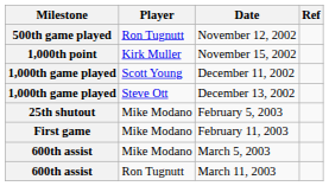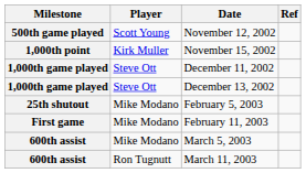 <table class="wikitable">
 <tr>
 <th scope="col">Milestone</th>
 <th scope="col">Player</th>
 <th scope="col">Date</th>
 <th scope="col">Ref</th>
 </tr>
 <tr>
 <th>500th game played</th>
-<td><a href='#'>Ron Tugnutt</a></td>
+<td><a href='#'>Scott Young</a></td>
 <td>November 12, 2002</td>
 <td></td>
 </tr>
 <tr>
 <th>1,000th point</th>
 <td><a href='#'>Kirk Muller</a></td>
 <td>November 15, 2002</td>
 <td></td>
 </tr>
 <tr>
 <th>1,000th game played</th>
-<td><a href='#'>Scott Young</a></td>
+<td><a href='#'>Steve Ott</a></td>
 <td>December 11, 2002</td>
 <td></td>
 </tr>
 <tr>
 <th>1,000th game played</th>
 <td><a href='#'>Steve Ott</a></td>
 <td>December 13, 2002</td>
 <td></td>
 </tr>
 <tr>
 <th>25th shutout</th>
 <td>Mike Modano</td>
 <td>February 5, 2003</td>
 <td></td>
 </tr>
 <tr>
 <th>First game</th>
 <td>Mike Modano</td>
 <td>February 11, 2003</td>
 <td></td>
 </tr>
 <tr>
 <th>600th assist</th>
 <td>Mike Modano</td>
 <td>March 5, 2003</td>
 <td></td>
 </tr>
 <tr>
 <th>600th assist</th>
 <td>Ron Tugnutt</td>
 <td>March 11, 2003</td>
 <td></td>
 </tr>
 </table>
